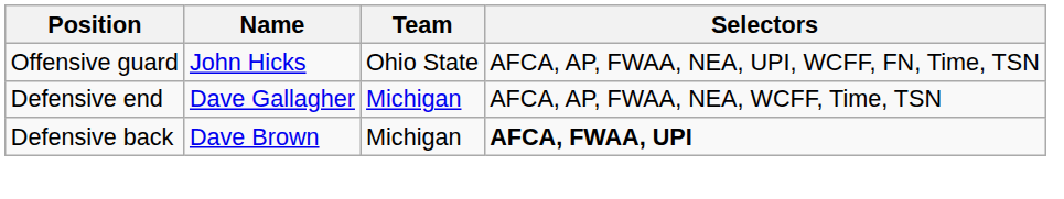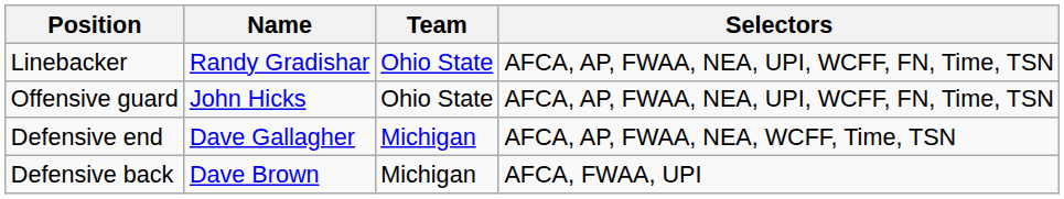 <table class="wikitable" style="font-size: 90%">
 <tr>
 <th>Position</th>
 <th>Name</th>
 <th>Team</th>
 <th>Selectors</th>
+</tr>
+<tr>
+<td>Linebacker</td>
+<td><a href='#'>Randy Gradishar</a></td>
+<td><a href='#'>Ohio State</a></td>
+<td>AFCA, AP, FWAA, NEA, UPI, WCFF, FN, Time, TSN</td>
 </tr>
 <tr>
 <td>Offensive guard</td>
 <td><a href='#'>John Hicks</a></td>
 <td>Ohio State</td>
 <td>AFCA, AP, FWAA, NEA, UPI, WCFF, FN, Time, TSN</td>
 </tr>
 <tr>
 <td>Defensive end</td>
 <td><a href='#'>Dave Gallagher</a></td>
 <td><a href='#'>Michigan</a></td>
 <td>AFCA, AP, FWAA, NEA, WCFF, Time, TSN</td>
 </tr>
 <tr>
 <td>Defensive back</td>
 <td><a href='#'>Dave Brown</a></td>
 <td>Michigan</td>
-<td><strong>AFCA, FWAA, UPI</strong></td>
+<td>AFCA, FWAA, UPI</td>
 </tr>
 </table>
